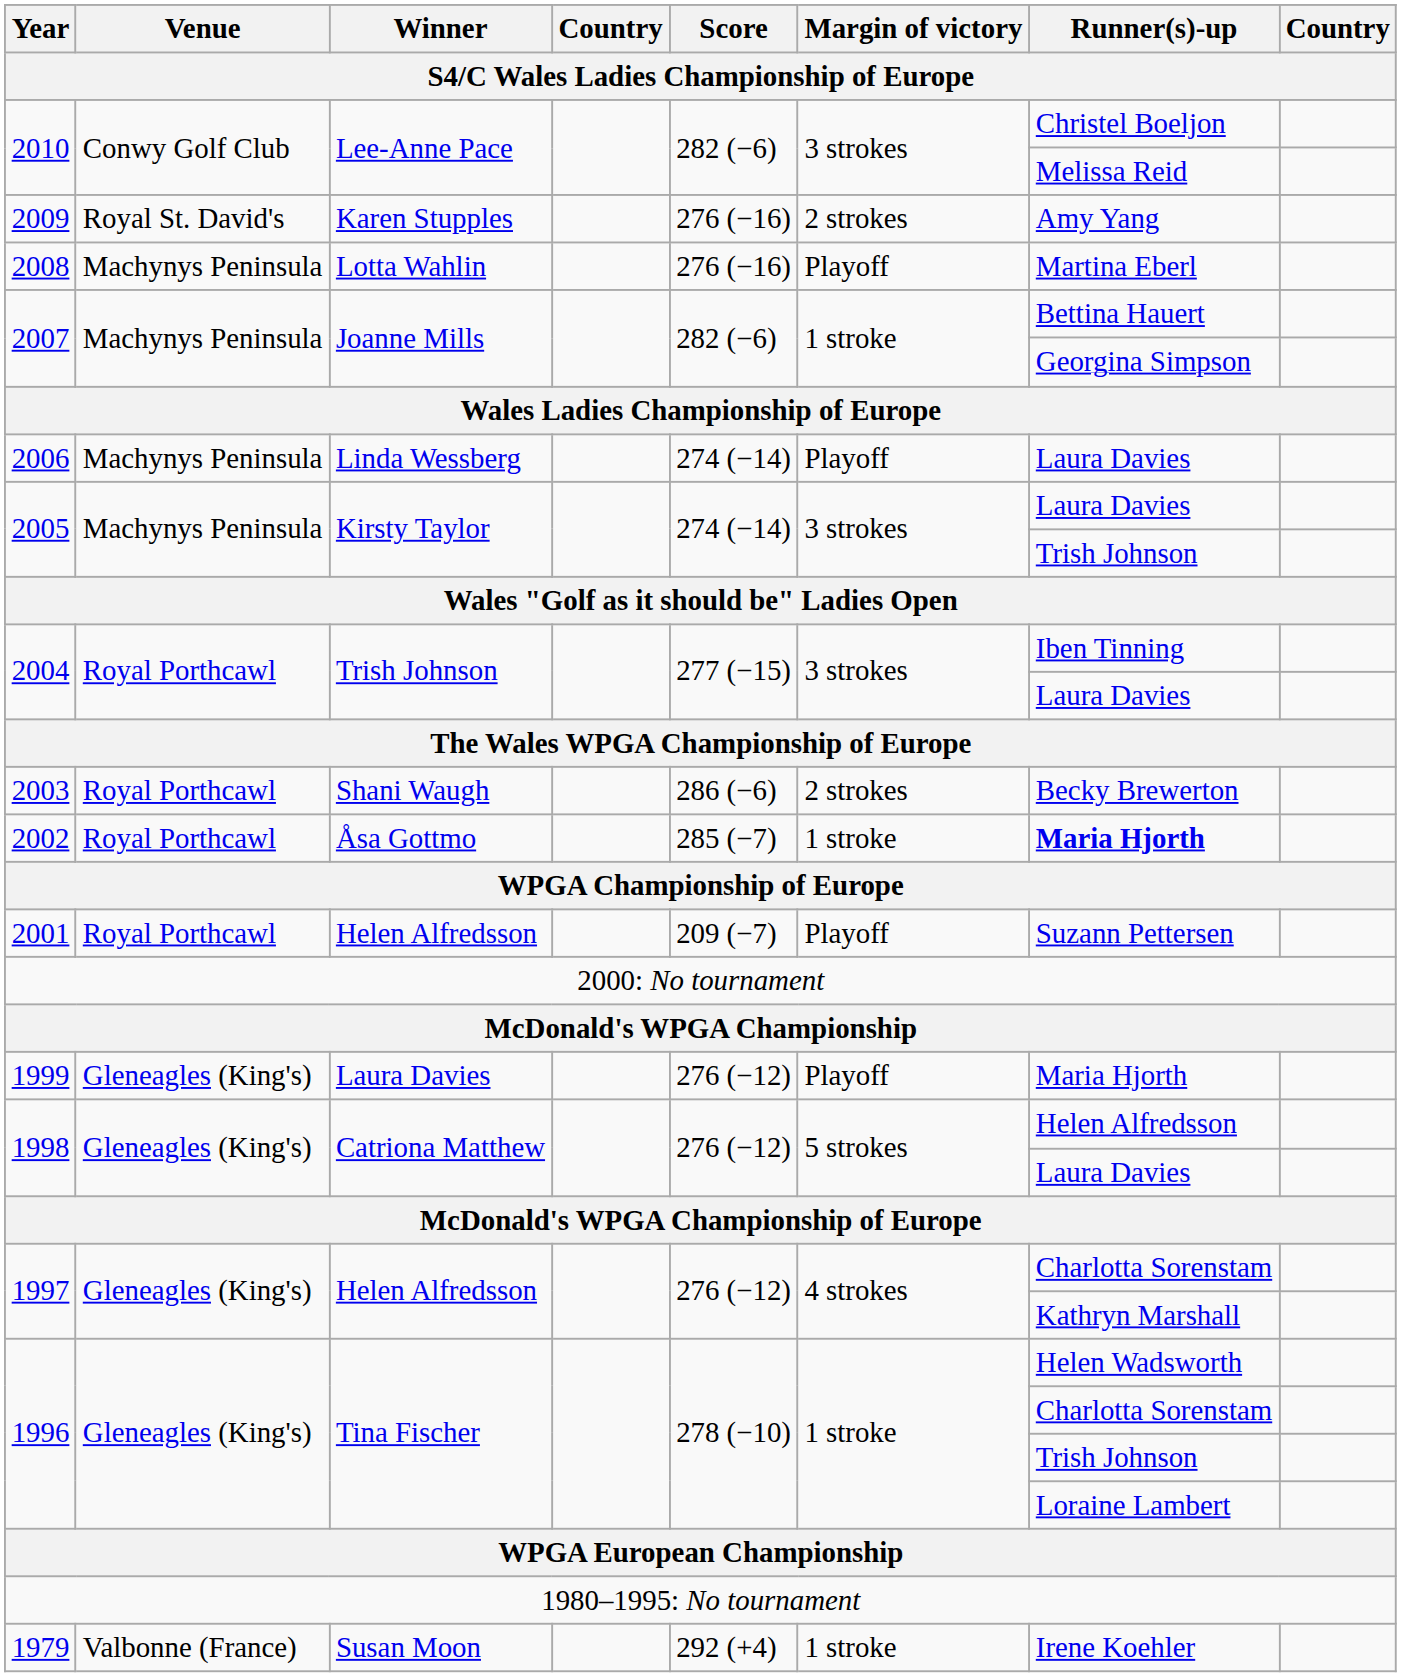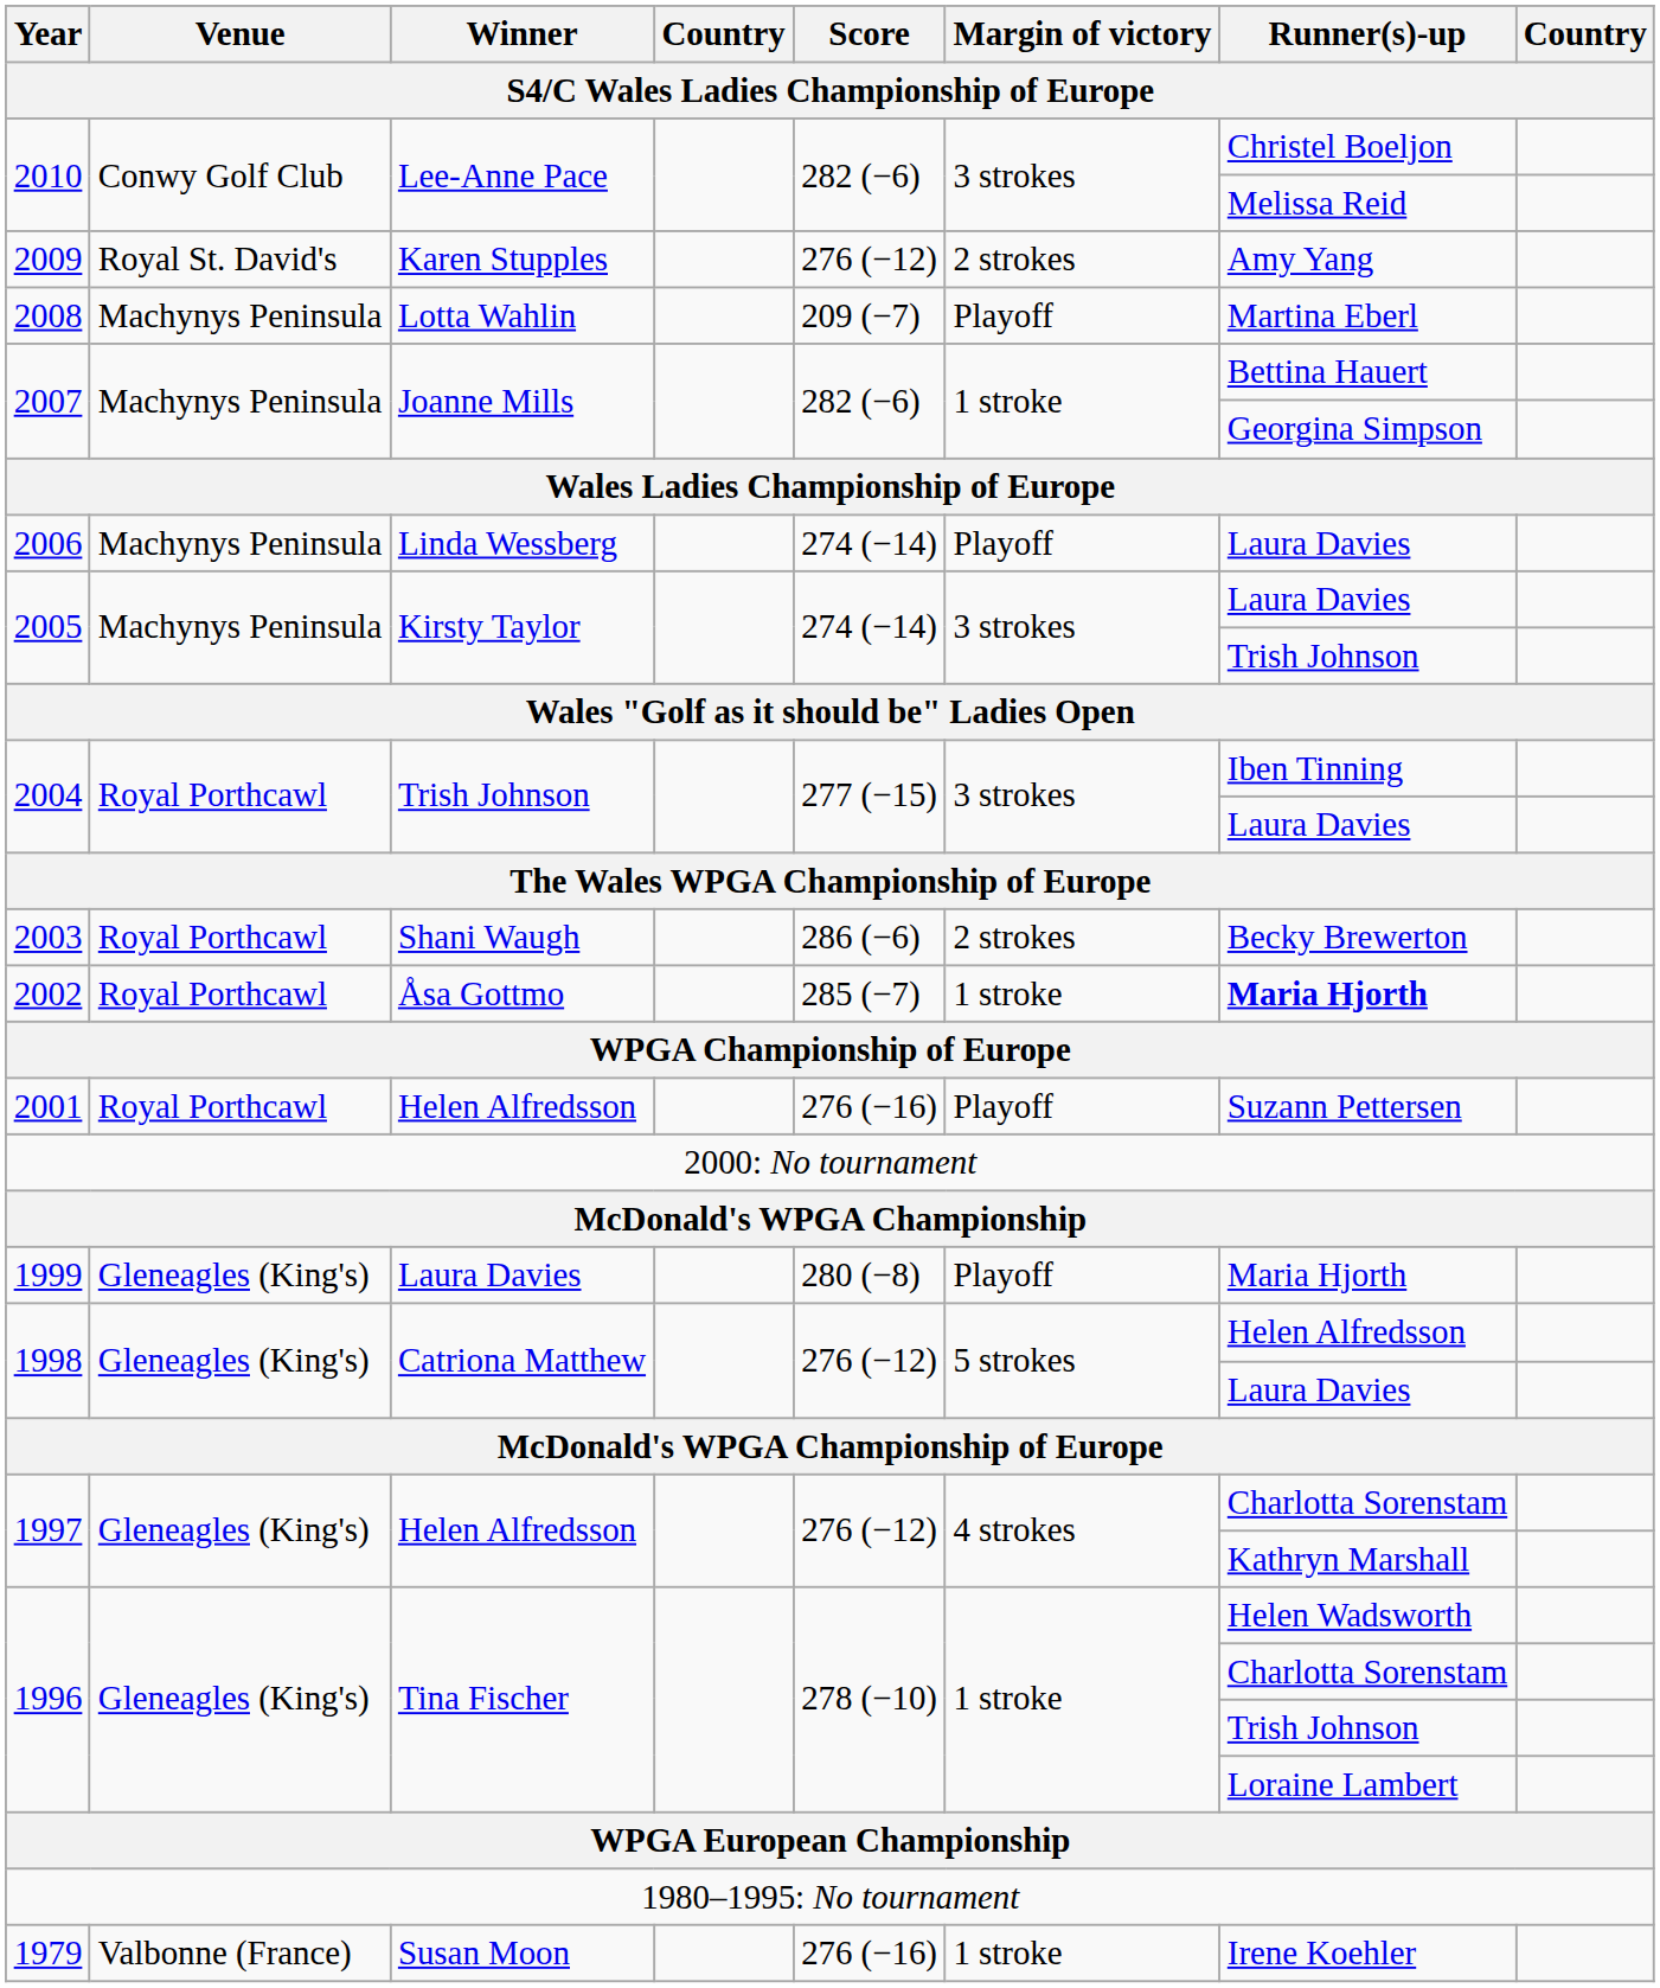 <table class=wikitable style="font-size:95%">
 <tr>
 <th>Year</th>
 <th>Venue</th>
 <th>Winner</th>
 <th>Country</th>
 <th>Score</th>
 <th>Margin of victory</th>
 <th>Runner(s)-up</th>
 <th>Country</th>
 </tr>
 <tr>
 <th colspan=8>S4/C Wales Ladies Championship of Europe</th>
 </tr>
 <tr>
 <td rowspan=2><a href='#'>2010</a></td>
 <td rowspan=2>Conwy Golf Club</td>
 <td rowspan=2><a href='#'>Lee-Anne Pace</a></td>
 <td rowspan=2></td>
 <td rowspan=2>282 (−6)</td>
 <td rowspan=2>3 strokes</td>
 <td><a href='#'>Christel Boeljon</a></td>
 <td></td>
 </tr>
 <tr>
 <td><a href='#'>Melissa Reid</a></td>
 <td></td>
 </tr>
 <tr>
 <td><a href='#'>2009</a></td>
 <td>Royal St. David's</td>
 <td><a href='#'>Karen Stupples</a></td>
 <td></td>
-<td>276 (−16)</td>
+<td>276 (−12)</td>
 <td>2 strokes</td>
 <td><a href='#'>Amy Yang</a></td>
 <td></td>
 </tr>
 <tr>
 <td><a href='#'>2008</a></td>
 <td>Machynys Peninsula</td>
 <td><a href='#'>Lotta Wahlin</a></td>
 <td></td>
-<td>276 (−16)</td>
+<td>209 (−7)</td>
 <td>Playoff</td>
 <td><a href='#'>Martina Eberl</a></td>
 <td></td>
 </tr>
 <tr>
 <td rowspan=2><a href='#'>2007</a></td>
 <td rowspan=2>Machynys Peninsula</td>
 <td rowspan=2><a href='#'>Joanne Mills</a></td>
 <td rowspan=2></td>
 <td rowspan=2>282 (−6)</td>
 <td rowspan=2>1 stroke</td>
 <td><a href='#'>Bettina Hauert</a></td>
 <td></td>
 </tr>
 <tr>
 <td><a href='#'>Georgina Simpson</a></td>
 <td></td>
 </tr>
 <tr>
 <th colspan=8>Wales Ladies Championship of Europe</th>
 </tr>
 <tr>
 <td><a href='#'>2006</a></td>
 <td>Machynys Peninsula</td>
 <td><a href='#'>Linda Wessberg</a></td>
 <td></td>
 <td>274 (−14)</td>
 <td>Playoff</td>
 <td><a href='#'>Laura Davies</a></td>
 <td></td>
 </tr>
 <tr>
 <td rowspan=2><a href='#'>2005</a></td>
 <td rowspan=2>Machynys Peninsula</td>
 <td rowspan=2><a href='#'>Kirsty Taylor</a></td>
 <td rowspan=2></td>
 <td rowspan=2>274 (−14)</td>
 <td rowspan=2>3 strokes</td>
 <td><a href='#'>Laura Davies</a></td>
 <td></td>
 </tr>
 <tr>
 <td><a href='#'>Trish Johnson</a></td>
 <td></td>
 </tr>
 <tr>
 <th colspan=8>Wales "Golf as it should be" Ladies Open</th>
 </tr>
 <tr>
 <td rowspan=2><a href='#'>2004</a></td>
 <td rowspan=2><a href='#'>Royal Porthcawl</a></td>
 <td rowspan=2><a href='#'>Trish Johnson</a></td>
 <td rowspan=2></td>
 <td rowspan=2>277 (−15)</td>
 <td rowspan=2>3 strokes</td>
 <td><a href='#'>Iben Tinning</a></td>
 <td></td>
 </tr>
 <tr>
 <td><a href='#'>Laura Davies</a></td>
 <td></td>
 </tr>
 <tr>
 <th colspan=8>The Wales WPGA Championship of Europe</th>
 </tr>
 <tr>
 <td><a href='#'>2003</a></td>
 <td><a href='#'>Royal Porthcawl</a></td>
 <td><a href='#'>Shani Waugh</a></td>
 <td></td>
 <td>286 (−6)</td>
 <td>2 strokes</td>
 <td><a href='#'>Becky Brewerton</a></td>
 <td></td>
 </tr>
 <tr>
 <td><a href='#'>2002</a></td>
 <td><a href='#'>Royal Porthcawl</a></td>
 <td><a href='#'>Åsa Gottmo</a></td>
 <td></td>
 <td>285 (−7)</td>
 <td>1 stroke</td>
 <td><strong><a href='#'>Maria Hjorth</a></strong></td>
 <td></td>
 </tr>
 <tr>
 <th colspan=8>WPGA Championship of Europe</th>
 </tr>
 <tr>
 <td><a href='#'>2001</a></td>
 <td><a href='#'>Royal Porthcawl</a></td>
 <td><a href='#'>Helen Alfredsson</a></td>
 <td></td>
-<td>209 (−7)</td>
+<td>276 (−16)</td>
 <td>Playoff</td>
 <td><a href='#'>Suzann Pettersen</a></td>
 <td></td>
 </tr>
 <tr>
 <td colspan=8 align=center>2000: <em>No tournament</em></td>
 </tr>
 <tr>
 <th colspan=8>McDonald's WPGA Championship</th>
 </tr>
 <tr>
 <td><a href='#'>1999</a></td>
 <td><a href='#'>Gleneagles</a> (King's)</td>
 <td><a href='#'>Laura Davies</a></td>
 <td></td>
-<td>276 (−12)</td>
+<td>280 (−8)</td>
 <td>Playoff</td>
 <td><a href='#'>Maria Hjorth</a></td>
 <td></td>
 </tr>
 <tr>
 <td rowspan=2><a href='#'>1998</a></td>
 <td rowspan=2><a href='#'>Gleneagles</a> (King's)</td>
 <td rowspan=2><a href='#'>Catriona Matthew</a></td>
 <td rowspan=2></td>
 <td rowspan=2>276 (−12)</td>
 <td rowspan=2>5 strokes</td>
 <td><a href='#'>Helen Alfredsson</a></td>
 <td></td>
 </tr>
 <tr>
 <td><a href='#'>Laura Davies</a></td>
 <td></td>
 </tr>
 <tr>
 <th colspan=8>McDonald's WPGA Championship of Europe</th>
 </tr>
 <tr>
 <td rowspan=2><a href='#'>1997</a></td>
 <td rowspan=2><a href='#'>Gleneagles</a> (King's)</td>
 <td rowspan=2><a href='#'>Helen Alfredsson</a></td>
 <td rowspan=2></td>
 <td rowspan=2>276 (−12)</td>
 <td rowspan=2>4 strokes</td>
 <td><a href='#'>Charlotta Sorenstam</a></td>
 <td></td>
 </tr>
 <tr>
 <td><a href='#'>Kathryn Marshall</a></td>
 <td></td>
 </tr>
 <tr>
 <td rowspan=4><a href='#'>1996</a></td>
 <td rowspan=4><a href='#'>Gleneagles</a> (King's)</td>
 <td rowspan=4><a href='#'>Tina Fischer</a></td>
 <td rowspan=4></td>
 <td rowspan=4>278 (−10)</td>
 <td rowspan=4>1 stroke</td>
 <td><a href='#'>Helen Wadsworth</a></td>
 <td></td>
 </tr>
 <tr>
 <td><a href='#'>Charlotta Sorenstam</a></td>
 <td></td>
 </tr>
 <tr>
 <td><a href='#'>Trish Johnson</a></td>
 <td></td>
 </tr>
 <tr>
 <td><a href='#'>Loraine Lambert</a></td>
 <td></td>
 </tr>
 <tr>
 <th colspan=8>WPGA European Championship</th>
 </tr>
 <tr>
 <td colspan=8 align=center>1980–1995: <em>No tournament</em></td>
 </tr>
 <tr>
 <td><a href='#'>1979</a></td>
 <td>Valbonne (France)</td>
 <td><a href='#'>Susan Moon</a></td>
 <td></td>
-<td>292 (+4)</td>
+<td>276 (−16)</td>
 <td>1 stroke</td>
 <td><a href='#'>Irene Koehler</a></td>
 <td></td>
 </tr>
 </table>
